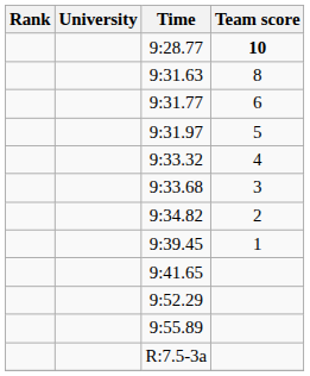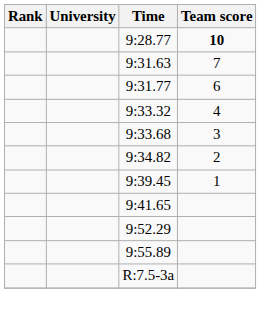 <table class="wikitable sortable" style="text-align:center">
 <tr>
 <th>Rank</th>
 <th>University</th>
 <th>Time</th>
 <th>Team score</th>
 </tr>
 <tr>
 <td></td>
 <td></td>
 <td>9:28.77</td>
 <td><strong>10</strong></td>
 </tr>
 <tr>
 <td></td>
 <td></td>
 <td>9:31.63</td>
-<td>8</td>
+<td>7</td>
 </tr>
 <tr>
 <td></td>
 <td></td>
 <td>9:31.77</td>
 <td>6</td>
-</tr>
-<tr>
-<td></td>
-<td></td>
-<td>9:31.97</td>
-<td>5</td>
 </tr>
 <tr>
 <td></td>
 <td></td>
 <td>9:33.32</td>
 <td>4</td>
 </tr>
 <tr>
 <td></td>
 <td></td>
 <td>9:33.68</td>
 <td>3</td>
 </tr>
 <tr>
 <td></td>
 <td></td>
 <td>9:34.82</td>
 <td>2</td>
 </tr>
 <tr>
 <td></td>
 <td></td>
 <td>9:39.45</td>
 <td>1</td>
 </tr>
 <tr>
 <td></td>
 <td></td>
 <td>9:41.65</td>
 <td></td>
 </tr>
 <tr>
 <td></td>
 <td></td>
 <td>9:52.29</td>
 <td></td>
 </tr>
 <tr>
 <td></td>
 <td></td>
 <td>9:55.89</td>
 <td></td>
 </tr>
 <tr>
 <td></td>
 <td></td>
 <td> R:7.5-3a</td>
 <td></td>
 </tr>
 <tr>
 </tr>
 </table>
